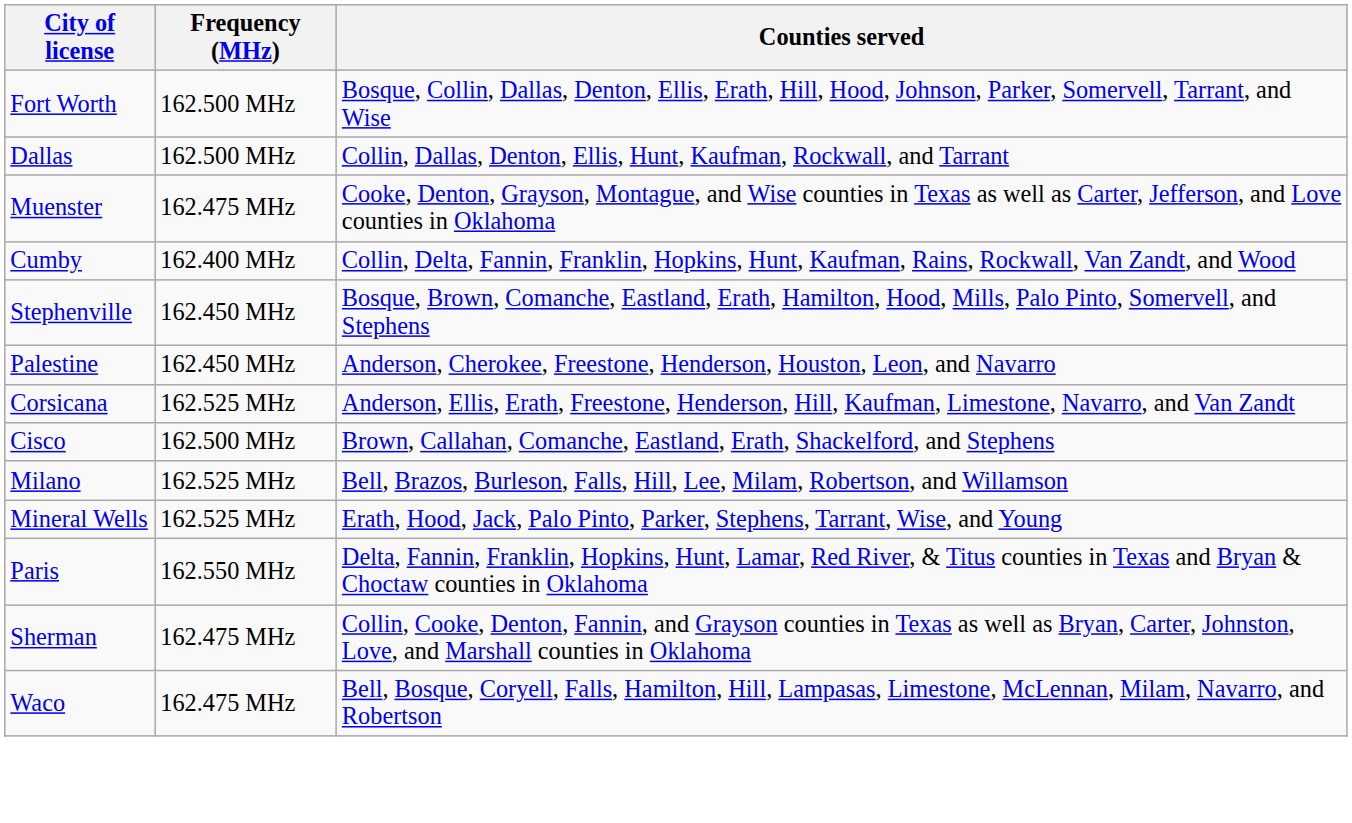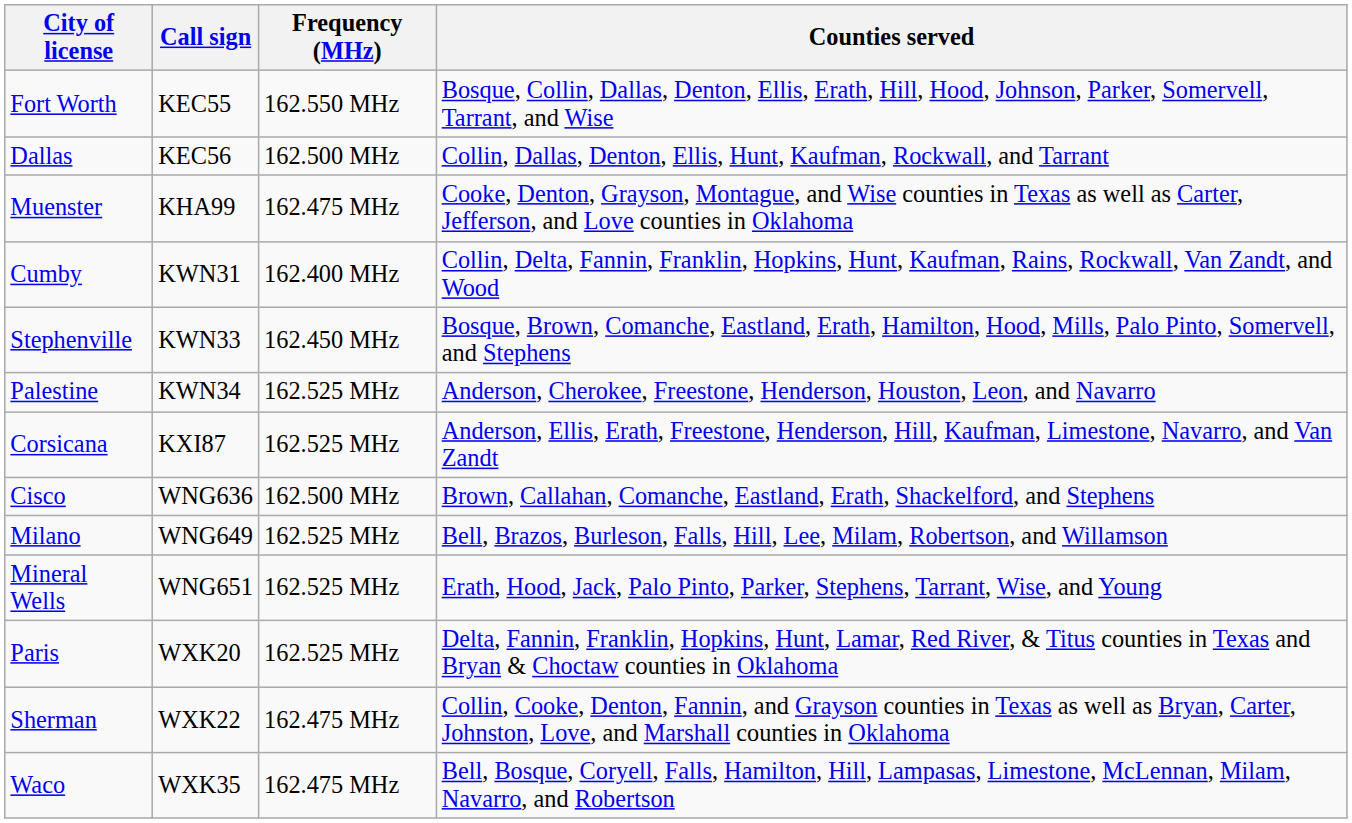 <table class="wikitable sortable collapsible" style="margin: 1em auto;">
 <tr>
 <th><a href='#'>City of license</a></th>
+<th><a href='#'>Call sign</a></th>
 <th>Frequency (<a href='#'>MHz</a>)</th>
 <th>Counties served</th>
 </tr>
 <tr>
 <td><a href='#'>Fort Worth</a></td>
-<td>162.500 MHz</td>
+<td>KEC55</td>
+<td>162.550 MHz</td>
 <td><a href='#'>Bosque</a>, <a href='#'>Collin</a>, <a href='#'>Dallas</a>, <a href='#'>Denton</a>, <a href='#'>Ellis</a>, <a href='#'>Erath</a>, <a href='#'>Hill</a>, <a href='#'>Hood</a>, <a href='#'>Johnson</a>, <a href='#'>Parker</a>, <a href='#'>Somervell</a>, <a href='#'>Tarrant</a>, and <a href='#'>Wise</a></td>
 </tr>
 <tr>
 <td><a href='#'>Dallas</a></td>
+<td>KEC56</td>
 <td>162.500 MHz</td>
 <td><a href='#'>Collin</a>, <a href='#'>Dallas</a>, <a href='#'>Denton</a>, <a href='#'>Ellis</a>, <a href='#'>Hunt</a>, <a href='#'>Kaufman</a>, <a href='#'>Rockwall</a>, and <a href='#'>Tarrant</a></td>
 </tr>
 <tr>
 <td><a href='#'>Muenster</a></td>
+<td>KHA99</td>
 <td>162.475 MHz</td>
 <td><a href='#'>Cooke</a>, <a href='#'>Denton</a>, <a href='#'>Grayson</a>, <a href='#'>Montague</a>, and <a href='#'>Wise</a> counties in <a href='#'>Texas</a> as well as <a href='#'>Carter</a>, <a href='#'>Jefferson</a>, and <a href='#'>Love</a> counties in <a href='#'>Oklahoma</a></td>
 </tr>
 <tr>
 <td><a href='#'>Cumby</a></td>
+<td>KWN31</td>
 <td>162.400 MHz</td>
 <td><a href='#'>Collin</a>, <a href='#'>Delta</a>, <a href='#'>Fannin</a>, <a href='#'>Franklin</a>, <a href='#'>Hopkins</a>, <a href='#'>Hunt</a>, <a href='#'>Kaufman</a>, <a href='#'>Rains</a>, <a href='#'>Rockwall</a>, <a href='#'>Van Zandt</a>, and <a href='#'>Wood</a></td>
 </tr>
 <tr>
 <td><a href='#'>Stephenville</a></td>
+<td>KWN33</td>
 <td>162.450 MHz</td>
 <td><a href='#'>Bosque</a>, <a href='#'>Brown</a>, <a href='#'>Comanche</a>, <a href='#'>Eastland</a>, <a href='#'>Erath</a>, <a href='#'>Hamilton</a>, <a href='#'>Hood</a>, <a href='#'>Mills</a>, <a href='#'>Palo Pinto</a>, <a href='#'>Somervell</a>, and <a href='#'>Stephens</a></td>
 </tr>
 <tr>
 <td><a href='#'>Palestine</a></td>
-<td>162.450 MHz</td>
+<td>KWN34</td>
+<td>162.525 MHz</td>
 <td><a href='#'>Anderson</a>, <a href='#'>Cherokee</a>, <a href='#'>Freestone</a>, <a href='#'>Henderson</a>, <a href='#'>Houston</a>, <a href='#'>Leon</a>, and <a href='#'>Navarro</a></td>
 </tr>
 <tr>
 <td><a href='#'>Corsicana</a></td>
+<td>KXI87</td>
 <td>162.525 MHz</td>
 <td><a href='#'>Anderson</a>, <a href='#'>Ellis</a>, <a href='#'>Erath</a>, <a href='#'>Freestone</a>, <a href='#'>Henderson</a>, <a href='#'>Hill</a>, <a href='#'>Kaufman</a>, <a href='#'>Limestone</a>, <a href='#'>Navarro</a>, and <a href='#'>Van Zandt</a></td>
 </tr>
 <tr>
 <td><a href='#'>Cisco</a></td>
+<td>WNG636</td>
 <td>162.500 MHz</td>
 <td><a href='#'>Brown</a>, <a href='#'>Callahan</a>, <a href='#'>Comanche</a>, <a href='#'>Eastland</a>, <a href='#'>Erath</a>, <a href='#'>Shackelford</a>, and <a href='#'>Stephens</a></td>
 </tr>
 <tr>
 <td><a href='#'>Milano</a></td>
+<td>WNG649</td>
 <td>162.525 MHz</td>
 <td><a href='#'>Bell</a>, <a href='#'>Brazos</a>, <a href='#'>Burleson</a>, <a href='#'>Falls</a>, <a href='#'>Hill</a>, <a href='#'>Lee</a>, <a href='#'>Milam</a>, <a href='#'>Robertson</a>, and <a href='#'>Willamson</a></td>
 </tr>
 <tr>
 <td><a href='#'>Mineral Wells</a></td>
+<td>WNG651</td>
 <td>162.525 MHz</td>
 <td><a href='#'>Erath</a>, <a href='#'>Hood</a>, <a href='#'>Jack</a>, <a href='#'>Palo Pinto</a>, <a href='#'>Parker</a>, <a href='#'>Stephens</a>, <a href='#'>Tarrant</a>, <a href='#'>Wise</a>, and <a href='#'>Young</a></td>
 </tr>
 <tr>
 <td><a href='#'>Paris</a></td>
-<td>162.550 MHz</td>
+<td>WXK20</td>
+<td>162.525 MHz</td>
 <td><a href='#'>Delta</a>, <a href='#'>Fannin</a>, <a href='#'>Franklin</a>, <a href='#'>Hopkins</a>, <a href='#'>Hunt</a>, <a href='#'>Lamar</a>, <a href='#'>Red River</a>, & <a href='#'>Titus</a> counties in <a href='#'>Texas</a> and <a href='#'>Bryan</a> & <a href='#'>Choctaw</a> counties in <a href='#'>Oklahoma</a></td>
 </tr>
 <tr>
 <td><a href='#'>Sherman</a></td>
+<td>WXK22</td>
 <td>162.475 MHz</td>
 <td><a href='#'>Collin</a>, <a href='#'>Cooke</a>, <a href='#'>Denton</a>, <a href='#'>Fannin</a>, and <a href='#'>Grayson</a> counties in <a href='#'>Texas</a> as well as <a href='#'>Bryan</a>, <a href='#'>Carter</a>, <a href='#'>Johnston</a>, <a href='#'>Love</a>, and <a href='#'>Marshall</a> counties in <a href='#'>Oklahoma</a></td>
 </tr>
 <tr>
 <td><a href='#'>Waco</a></td>
+<td>WXK35</td>
 <td>162.475 MHz</td>
 <td><a href='#'>Bell</a>, <a href='#'>Bosque</a>, <a href='#'>Coryell</a>, <a href='#'>Falls</a>, <a href='#'>Hamilton</a>, <a href='#'>Hill</a>, <a href='#'>Lampasas</a>, <a href='#'>Limestone</a>, <a href='#'>McLennan</a>, <a href='#'>Milam</a>, <a href='#'>Navarro</a>, and <a href='#'>Robertson</a></td>
 </tr>
 </table>
